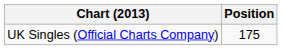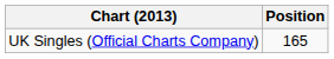 <table class="wikitable plainrowheaders">
 <tr>
 <th>Chart (2013)</th>
 <th>Position</th>
 </tr>
 <tr>
 <td>UK Singles (<a href='#'>Official Charts Company</a>)</td>
-<td style="text-align:center">175</td>
+<td style="text-align:center">165</td>
 </tr>
 </table>
